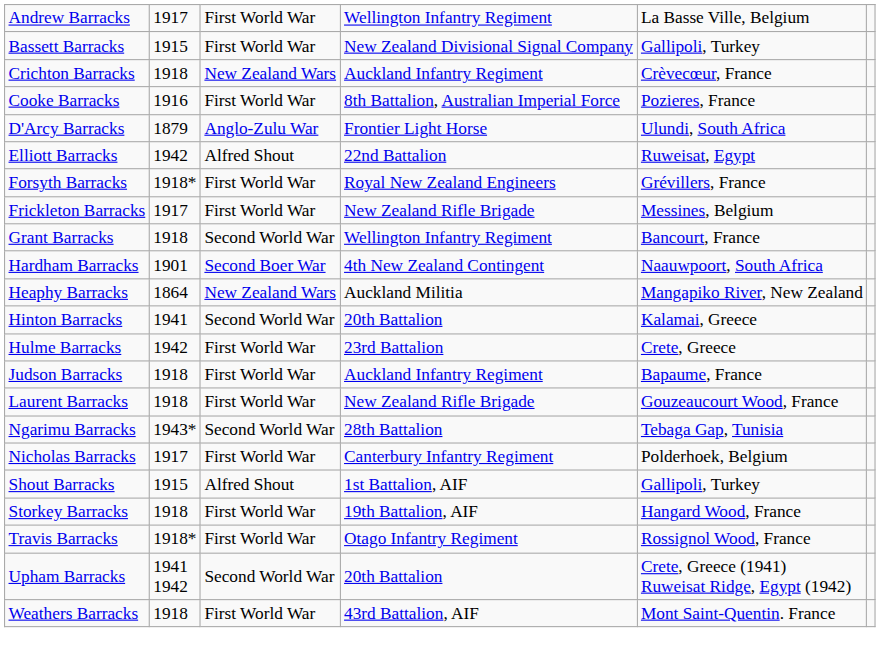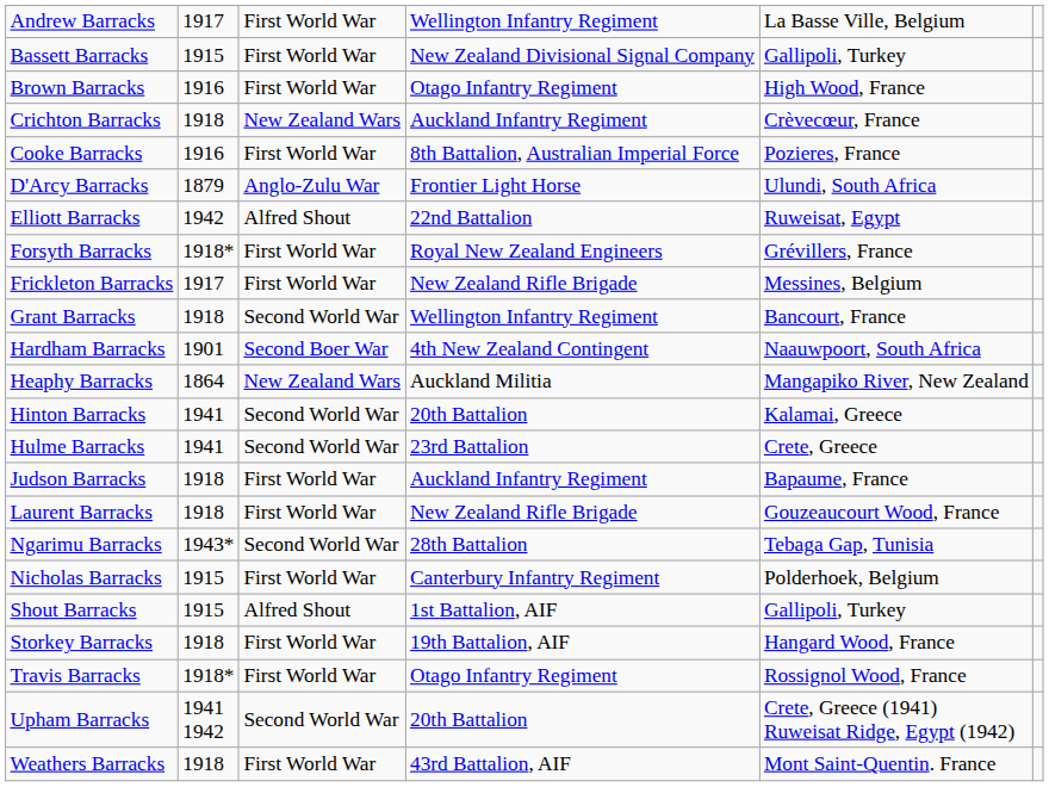 <table class="wikitable sortable">
 <tr>
 <td><a href='#'>Andrew Barracks</a></td>
 <td>1917</td>
 <td>First World War</td>
 <td><a href='#'>Wellington Infantry Regiment</a></td>
 <td>La Basse Ville, Belgium</td>
 <td></td>
 </tr>
 <tr>
 <td><a href='#'>Bassett Barracks</a></td>
 <td>1915</td>
 <td>First World War</td>
 <td><a href='#'>New Zealand Divisional Signal Company</a></td>
 <td><a href='#'>Gallipoli</a>, Turkey</td>
+<td></td>
+</tr>
+<tr>
+<td><a href='#'>Brown Barracks</a></td>
+<td>1916</td>
+<td>First World War</td>
+<td><a href='#'>Otago Infantry Regiment</a></td>
+<td><a href='#'>High Wood</a>, France</td>
 <td></td>
 </tr>
 <tr>
 <td><a href='#'>Crichton Barracks</a></td>
 <td>1918</td>
 <td><a href='#'>New Zealand Wars</a></td>
 <td><a href='#'>Auckland Infantry Regiment</a></td>
 <td><a href='#'>Crèvecœur</a>, France</td>
 <td></td>
 </tr>
 <tr>
 <td><a href='#'>Cooke Barracks</a></td>
 <td>1916</td>
 <td>First World War</td>
 <td><a href='#'>8th Battalion</a>, <a href='#'>Australian Imperial Force</a></td>
 <td><a href='#'>Pozieres</a>, France</td>
 <td></td>
 </tr>
 <tr>
 <td><a href='#'>D'Arcy Barracks</a></td>
 <td>1879</td>
 <td><a href='#'>Anglo-Zulu War</a></td>
 <td><a href='#'>Frontier Light Horse</a></td>
 <td><a href='#'>Ulundi</a>, <a href='#'>South Africa</a></td>
 <td></td>
 </tr>
 <tr>
 <td><a href='#'>Elliott Barracks</a></td>
 <td>1942</td>
 <td>Alfred Shout</td>
 <td><a href='#'>22nd Battalion</a></td>
 <td><a href='#'>Ruweisat</a>, <a href='#'>Egypt</a></td>
 <td></td>
 </tr>
 <tr>
 <td><a href='#'>Forsyth Barracks</a></td>
 <td>1918*</td>
 <td>First World War</td>
 <td><a href='#'>Royal New Zealand Engineers</a></td>
 <td><a href='#'>Grévillers</a>, France</td>
 <td></td>
 </tr>
 <tr>
 <td><a href='#'>Frickleton Barracks</a></td>
 <td>1917</td>
 <td>First World War</td>
 <td><a href='#'>New Zealand Rifle Brigade</a></td>
 <td><a href='#'>Messines</a>, Belgium</td>
 <td></td>
 </tr>
 <tr>
 <td><a href='#'>Grant Barracks</a></td>
 <td>1918</td>
 <td>Second World War</td>
 <td><a href='#'>Wellington Infantry Regiment</a></td>
 <td><a href='#'>Bancourt</a>, France</td>
 <td></td>
 </tr>
 <tr>
 <td><a href='#'>Hardham Barracks</a></td>
 <td>1901</td>
 <td><a href='#'>Second Boer War</a></td>
 <td><a href='#'>4th New Zealand Contingent</a></td>
 <td><a href='#'>Naauwpoort</a>, <a href='#'>South Africa</a></td>
 <td></td>
 </tr>
 <tr>
 <td><a href='#'>Heaphy Barracks</a></td>
 <td>1864</td>
 <td><a href='#'>New Zealand Wars</a></td>
 <td>Auckland Militia</td>
 <td><a href='#'>Mangapiko River</a>, New Zealand</td>
 <td></td>
 </tr>
 <tr>
 <td><a href='#'>Hinton Barracks</a></td>
 <td>1941</td>
 <td>Second World War</td>
 <td><a href='#'>20th Battalion</a></td>
 <td><a href='#'>Kalamai</a>, Greece</td>
 <td></td>
 </tr>
 <tr>
 <td><a href='#'>Hulme Barracks</a></td>
-<td>1942</td>
-<td>First World War</td>
+<td>1941</td>
+<td>Second World War</td>
 <td><a href='#'>23rd Battalion</a></td>
 <td><a href='#'>Crete</a>, Greece</td>
 <td></td>
 </tr>
 <tr>
 <td><a href='#'>Judson Barracks</a></td>
 <td>1918</td>
 <td>First World War</td>
 <td><a href='#'>Auckland Infantry Regiment</a></td>
 <td><a href='#'>Bapaume</a>, France</td>
 <td></td>
 </tr>
 <tr>
 <td><a href='#'>Laurent Barracks</a></td>
 <td>1918</td>
 <td>First World War</td>
 <td><a href='#'>New Zealand Rifle Brigade</a></td>
 <td><a href='#'>Gouzeaucourt Wood</a>, France</td>
 <td></td>
 </tr>
 <tr>
 <td><a href='#'>Ngarimu Barracks</a></td>
 <td>1943*</td>
 <td>Second World War</td>
 <td><a href='#'>28th Battalion</a></td>
 <td><a href='#'>Tebaga Gap</a>, <a href='#'>Tunisia</a></td>
 <td></td>
 </tr>
 <tr>
 <td><a href='#'>Nicholas Barracks</a></td>
-<td>1917</td>
+<td>1915</td>
 <td>First World War</td>
 <td><a href='#'>Canterbury Infantry Regiment</a></td>
 <td>Polderhoek, Belgium</td>
 <td></td>
 </tr>
 <tr>
 <td><a href='#'>Shout Barracks</a></td>
 <td>1915</td>
 <td>Alfred Shout</td>
 <td><a href='#'>1st Battalion</a>, AIF</td>
 <td><a href='#'>Gallipoli</a>, Turkey</td>
 <td></td>
 </tr>
 <tr>
 <td><a href='#'>Storkey Barracks</a></td>
 <td>1918</td>
 <td>First World War</td>
 <td><a href='#'>19th Battalion</a>, AIF</td>
 <td><a href='#'>Hangard Wood</a>, France</td>
 <td></td>
 </tr>
 <tr>
 <td><a href='#'>Travis Barracks</a></td>
 <td>1918*</td>
 <td>First World War</td>
 <td><a href='#'>Otago Infantry Regiment</a></td>
 <td><a href='#'>Rossignol Wood</a>, France</td>
 <td></td>
 </tr>
 <tr>
 <td><a href='#'>Upham Barracks</a></td>
 <td>1941<br>1942</td>
 <td>Second World War</td>
 <td><a href='#'>20th Battalion</a></td>
 <td><a href='#'>Crete</a>, Greece (1941)<br><a href='#'>Ruweisat Ridge</a>, <a href='#'>Egypt</a> (1942)</td>
 <td></td>
 </tr>
 <tr>
 <td><a href='#'>Weathers Barracks</a></td>
 <td>1918</td>
 <td>First World War</td>
 <td><a href='#'>43rd Battalion</a>, AIF</td>
 <td><a href='#'>Mont Saint-Quentin</a>. France</td>
 <td></td>
 </tr>
 </table>
